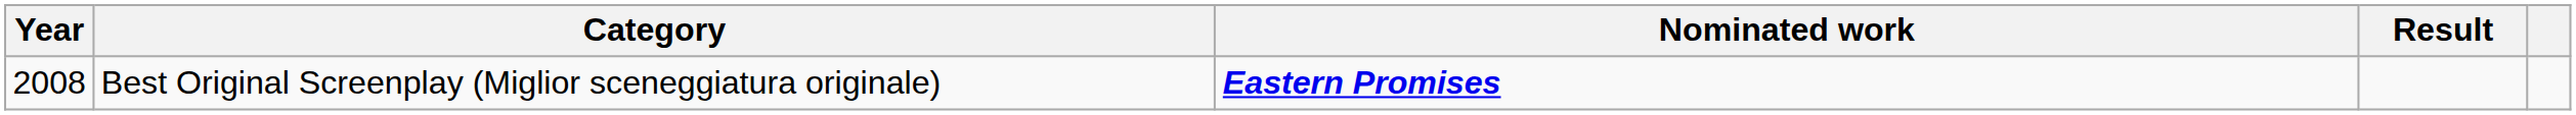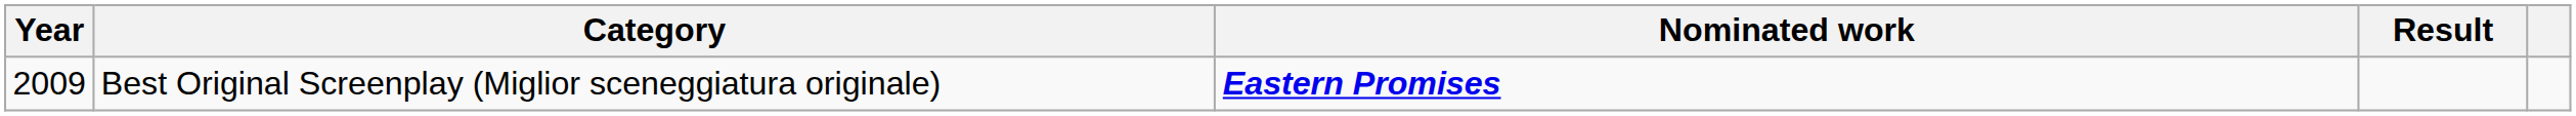 <table class="wikitable sortable">
 <tr>
 <th scope="col" style="width:1em;">Year</th>
 <th scope="col" style="width:39em;">Category</th>
 <th scope="col" style="width:40em;">Nominated work</th>
 <th scope="col" style="width:5em;">Result</th>
 <th scope="col" style="width:1em;"class="unsortable"></th>
 </tr>
 <tr>
-<td>2008</td>
+<td>2009</td>
 <td>Best Original Screenplay (Miglior sceneggiatura originale)</td>
 <td><strong><em><a href='#'>Eastern Promises</a></em></strong></td>
 <td></td>
 <td></td>
 </tr>
 </table>
